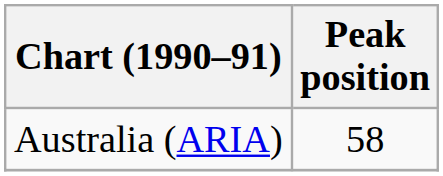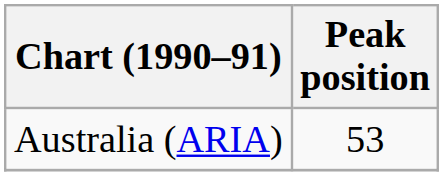 <table class="wikitable sortable">
 <tr>
 <th>Chart (1990–91)</th>
 <th>Peak<br>position</th>
 </tr>
 <tr>
 <td>Australia (<a href='#'>ARIA</a>)</td>
-<td align="center">58</td>
+<td align="center">53</td>
 </tr>
 <tr>
 </tr>
 <tr>
 </tr>
 <tr>
 </tr>
 <tr>
 </tr>
 <tr>
 </tr>
 <tr>
 </tr>
 <tr>
 </tr>
 </table>
